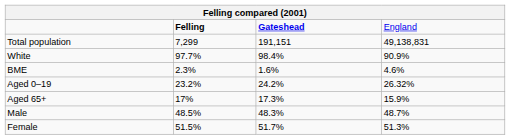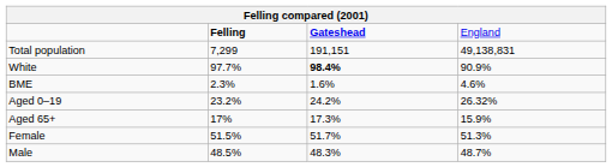 <table class="wikitable" style="float: right; margin-left: 2em; width: 40%; font-size: 90%;" cellspacing="3">
 <tr>
 <th colspan="4"><strong>Felling compared (2001)</strong></th>
 </tr>
 <tr>
 <td></td>
 <td><strong>Felling</strong></td>
 <td><strong><a href='#'>Gateshead</a></strong></td>
 <td><a href='#'>England</a></td>
 </tr>
 <tr>
 <td>Total population</td>
 <td>7,299</td>
 <td>191,151</td>
 <td>49,138,831</td>
 </tr>
 <tr>
 <td>White</td>
 <td>97.7%</td>
-<td>98.4%</td>
+<td><strong>98.4%</strong></td>
 <td>90.9%</td>
 </tr>
 <tr>
 <td>BME</td>
 <td>2.3%</td>
 <td>1.6%</td>
 <td>4.6%</td>
 </tr>
 <tr>
 <td>Aged 0–19</td>
 <td>23.2%</td>
 <td>24.2%</td>
 <td>26.32%</td>
 </tr>
 <tr>
 <td>Aged 65+</td>
 <td>17%</td>
 <td>17.3%</td>
 <td>15.9%</td>
 </tr>
 <tr>
+<td>Female</td>
+<td>51.5%</td>
+<td>51.7%</td>
+<td>51.3%</td>
+</tr>
+<tr>
 <td>Male</td>
 <td>48.5%</td>
 <td>48.3%</td>
 <td>48.7%</td>
 </tr>
-<tr>
-<td>Female</td>
-<td>51.5%</td>
-<td>51.7%</td>
-<td>51.3%</td>
-</tr>
 </table>
